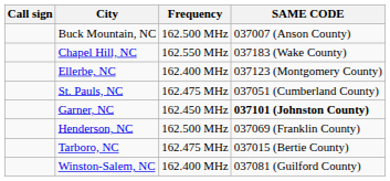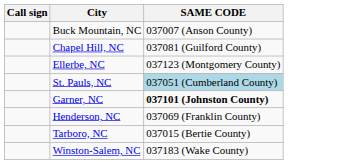 <table class="wikitable">
 <tr>
 <th>Call sign</th>
 <th>City</th>
-<th>Frequency</th>
 <th>SAME CODE</th>
 </tr>
 <tr>
 <td></td>
 <td>Buck Mountain, NC</td>
-<td>162.500 MHz</td>
 <td>037007 (Anson County)</td>
 </tr>
 <tr>
 <td></td>
 <td><a href='#'>Chapel Hill, NC</a></td>
-<td>162.550 MHz</td>
-<td>037183 (Wake County)</td>
+<td>037081 (Guilford County)</td>
 </tr>
 <tr>
 <td></td>
 <td><a href='#'>Ellerbe, NC</a></td>
-<td>162.400 MHz</td>
 <td>037123 (Montgomery County)</td>
 </tr>
 <tr>
 <td></td>
 <td><a href='#'>St. Pauls, NC</a></td>
-<td>162.475 MHz</td>
-<td>037051 (Cumberland County)</td>
+<td style="background: lightblue;">037051 (Cumberland County)</td>
 </tr>
 <tr>
 <td></td>
 <td><a href='#'>Garner, NC</a></td>
-<td>162.450 MHz</td>
 <td><strong>037101 (Johnston County)</strong></td>
 </tr>
 <tr>
 <td></td>
 <td><a href='#'>Henderson, NC</a></td>
-<td>162.500 MHz</td>
 <td>037069 (Franklin County)</td>
 </tr>
 <tr>
 <td></td>
 <td><a href='#'>Tarboro, NC</a></td>
-<td>162.475 MHz</td>
 <td>037015 (Bertie County)</td>
 </tr>
 <tr>
 <td></td>
 <td><a href='#'>Winston-Salem, NC</a></td>
-<td>162.400 MHz</td>
-<td>037081 (Guilford County)</td>
+<td>037183 (Wake County)</td>
 </tr>
 </table>
